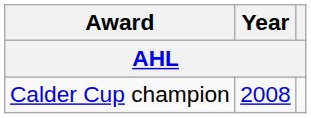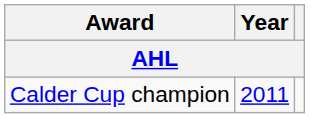 <table class=wikitable>
 <tr>
 <th>Award</th>
 <th>Year</th>
 <th></th>
 </tr>
 <tr>
 <th colspan="3"><a href='#'>AHL</a></th>
 </tr>
 <tr>
 <td><a href='#'>Calder Cup</a> champion</td>
-<td><a href='#'>2008</a></td>
+<td><a href='#'>2011</a></td>
 <td></td>
 </tr>
 </table>
